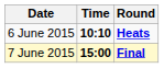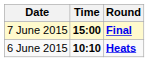 <table class="wikitable">
 <tr>
 <th>Date</th>
 <th>Time</th>
 <th>Round</th>
 </tr>
+<tr style=background:lemonchiffon>
+<td>7 June 2015</td>
+<td><strong>15:00</strong></td>
+<td><strong><a href='#'>Final</a></strong></td>
+</tr>
 <tr>
 <td>6 June 2015</td>
 <td><strong>10:10</strong></td>
 <td><strong><a href='#'>Heats</a></strong></td>
 </tr>
-<tr style=background:lemonchiffon>
-<td>7 June 2015</td>
-<td><strong>15:00</strong></td>
-<td><strong><a href='#'>Final</a></strong></td>
-</tr>
 </table>
